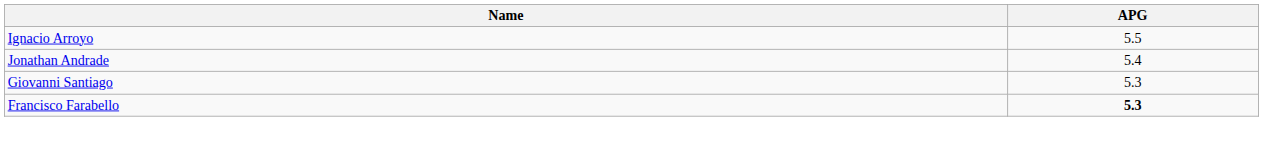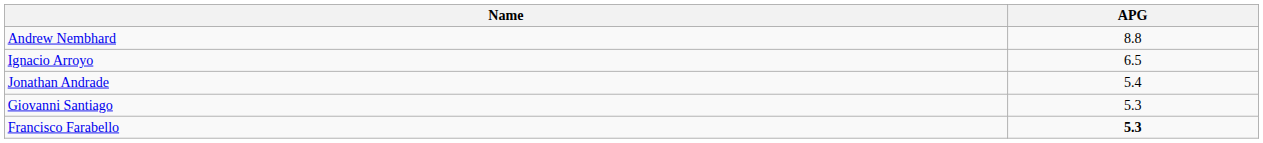 <table class=wikitable width="90%">
 <tr>
 <th width="80%">Name</th>
 <th width="20%">APG</th>
 </tr>
 <tr>
+<td> <a href='#'>Andrew Nembhard</a></td>
+<td align=center>8.8</td>
+</tr>
+<tr>
 <td> <a href='#'>Ignacio Arroyo</a></td>
-<td align=center>5.5</td>
+<td align=center>6.5</td>
 </tr>
 <tr>
 <td> <a href='#'>Jonathan Andrade</a></td>
 <td align=center>5.4</td>
 </tr>
 <tr>
 <td> <a href='#'>Giovanni Santiago</a></td>
 <td align=center>5.3</td>
 </tr>
 <tr>
 <td> <a href='#'>Francisco Farabello</a></td>
 <td align=center><strong>5.3</strong></td>
 </tr>
 </table>
